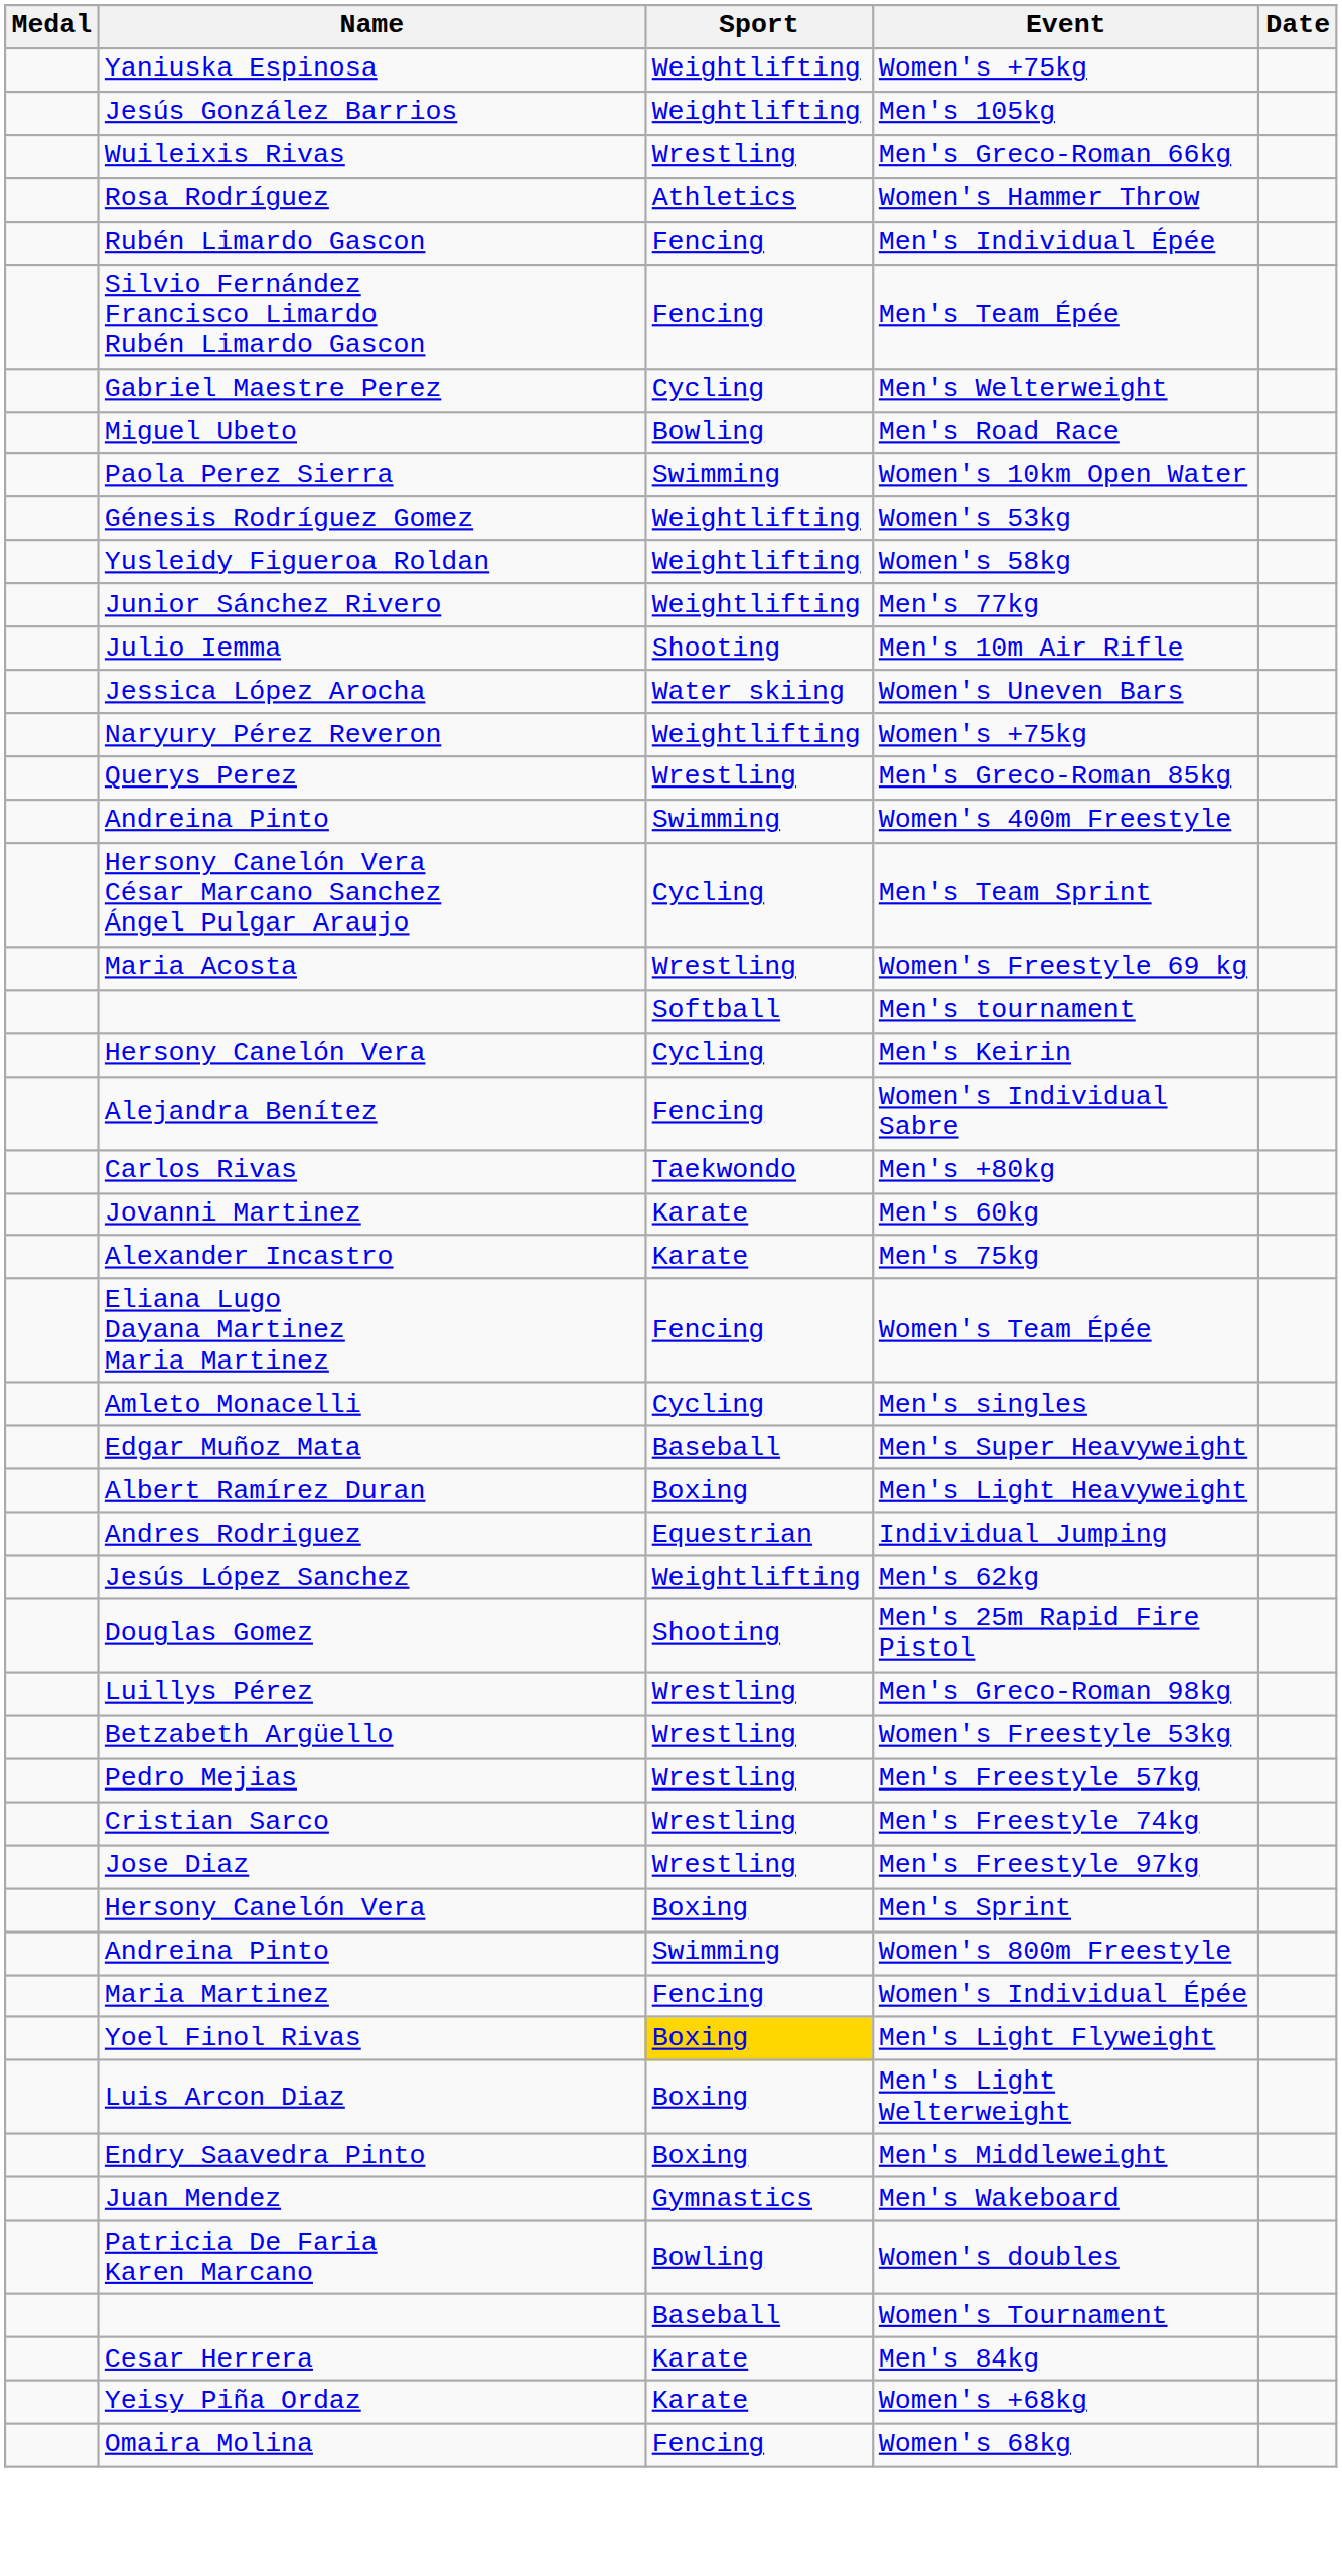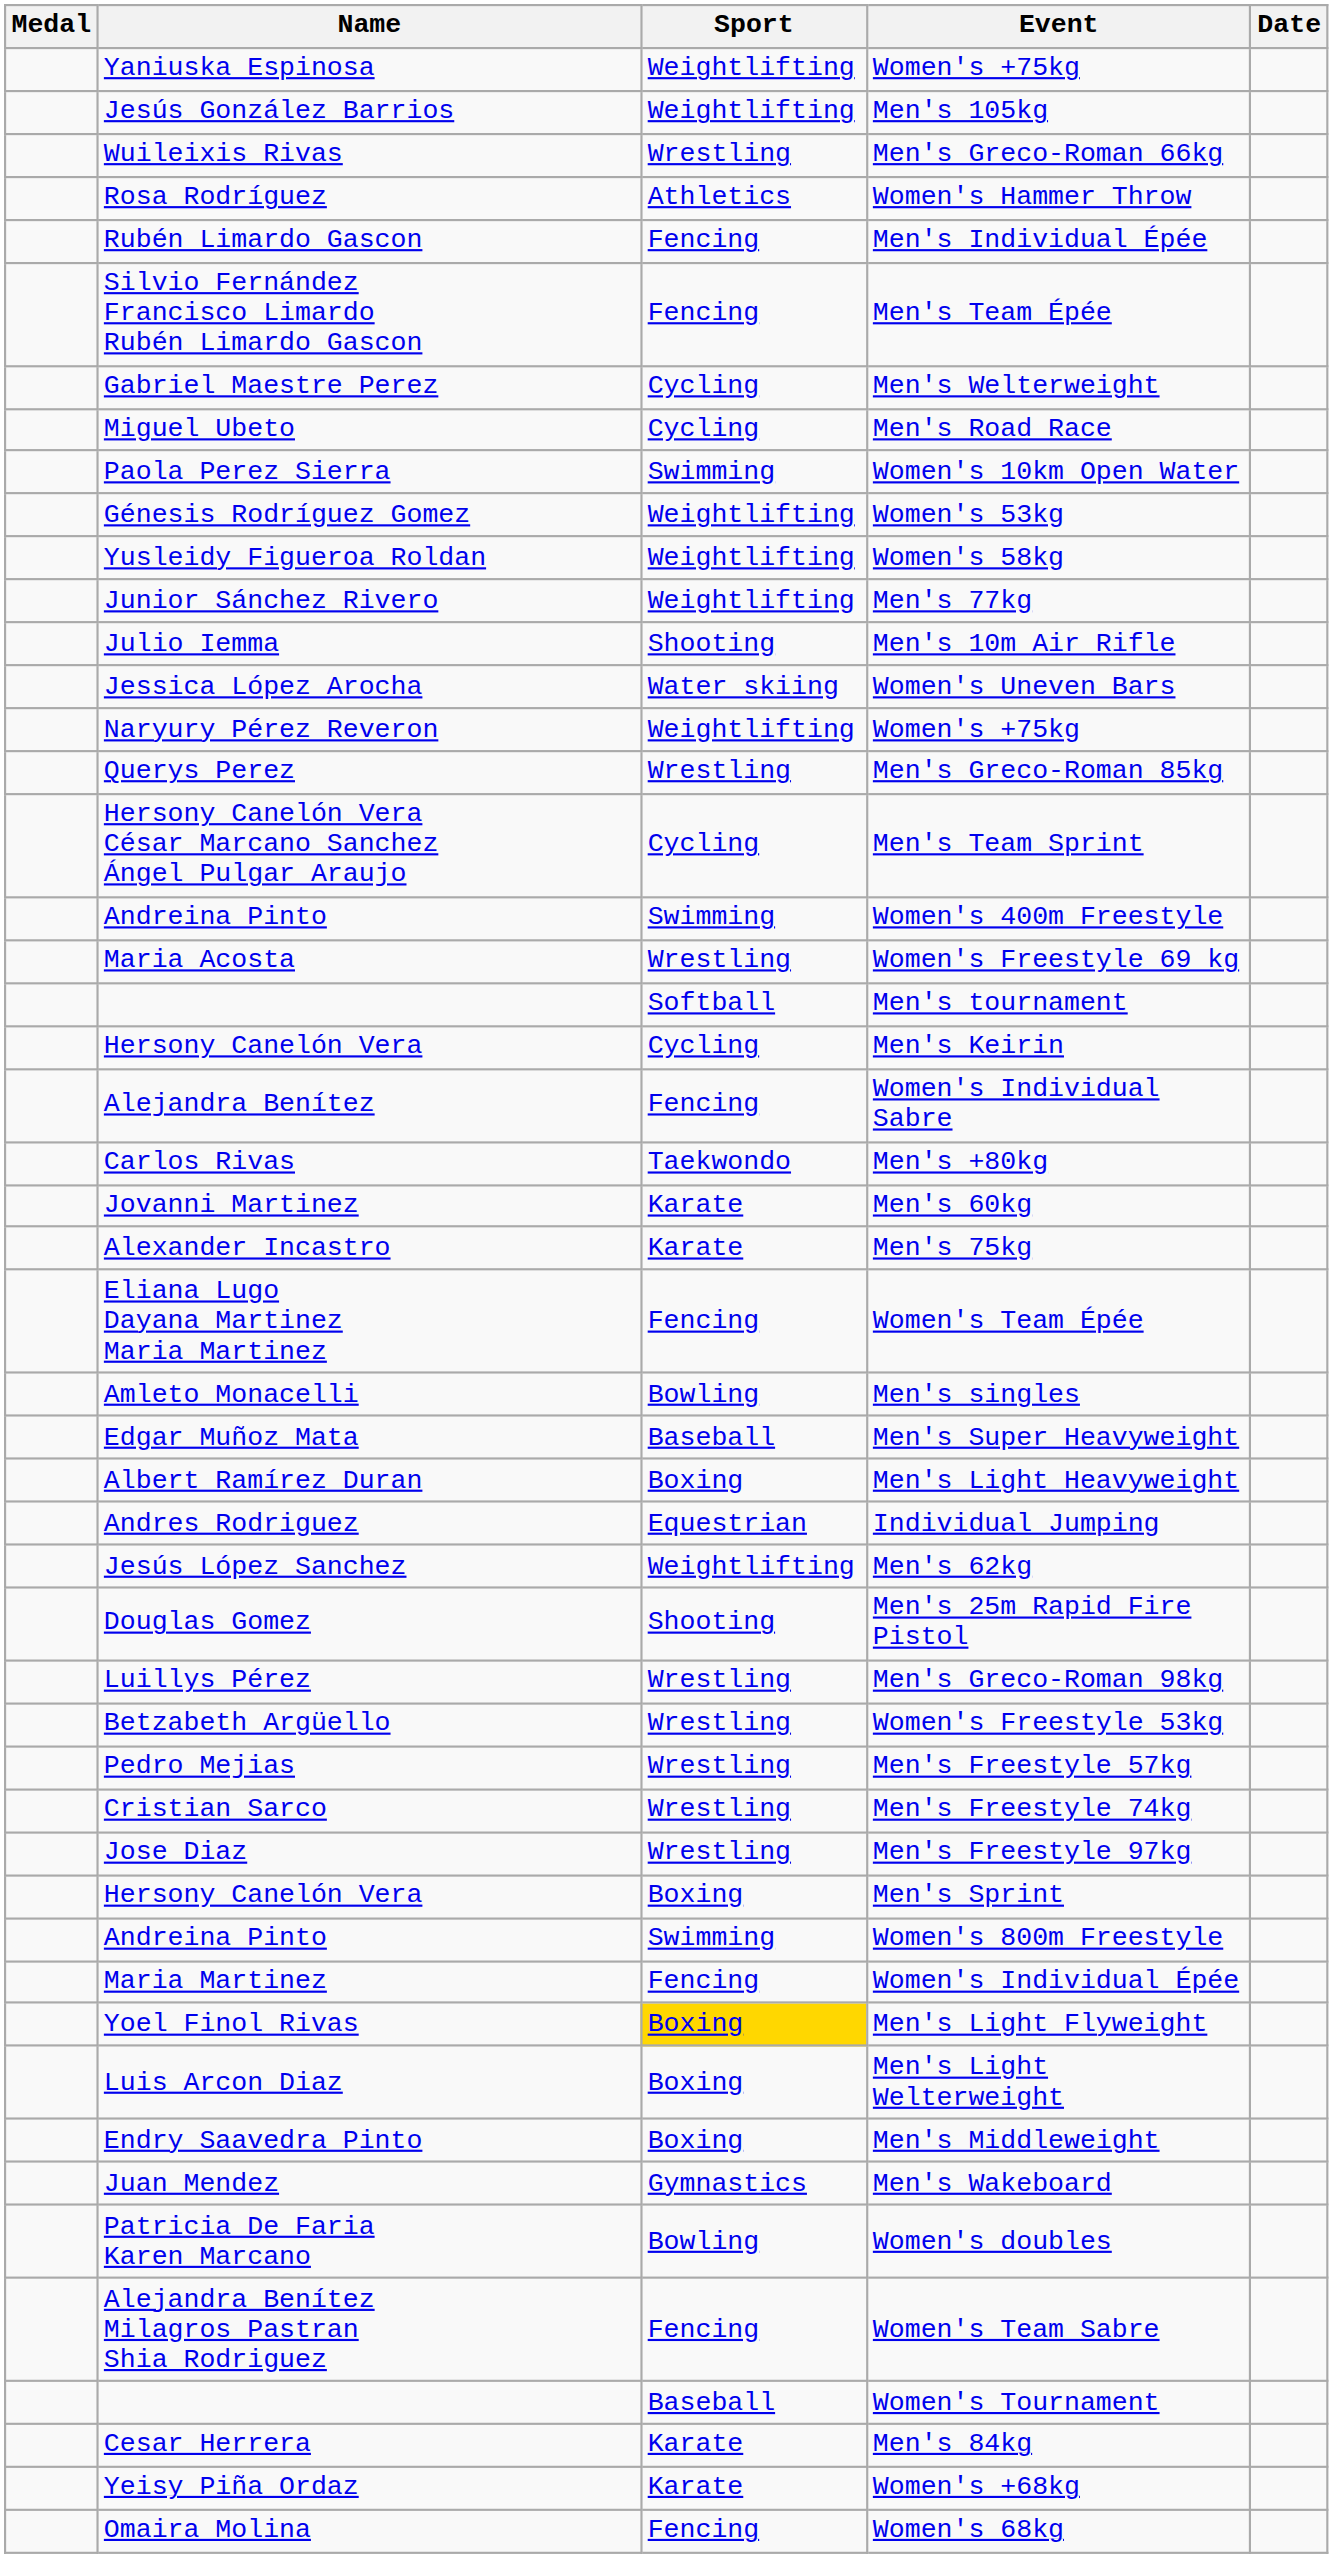 <table class="wikitable sortable" style="font-size:95%">
 <tr>
 <th>Medal</th>
 <th style="width:20em">Name</th>
 <th style="width:8em">Sport</th>
 <th style="width:14em">Event</th>
 <th>Date</th>
 </tr>
 <tr>
 <td></td>
 <td><a href='#'>Yaniuska Espinosa</a></td>
 <td><a href='#'>Weightlifting</a></td>
 <td><a href='#'>Women's +75kg</a></td>
 <td></td>
 </tr>
 <tr>
 <td></td>
 <td><a href='#'>Jesús González Barrios</a></td>
 <td><a href='#'>Weightlifting</a></td>
 <td><a href='#'>Men's 105kg</a></td>
 <td></td>
 </tr>
 <tr>
 <td></td>
 <td><a href='#'>Wuileixis Rivas</a></td>
 <td><a href='#'>Wrestling</a></td>
 <td><a href='#'>Men's Greco-Roman 66kg</a></td>
 <td></td>
 </tr>
 <tr>
 <td></td>
 <td><a href='#'>Rosa Rodríguez</a></td>
 <td><a href='#'>Athletics</a></td>
 <td><a href='#'>Women's Hammer Throw</a></td>
 <td></td>
 </tr>
 <tr>
 <td></td>
 <td><a href='#'>Rubén Limardo Gascon</a></td>
 <td><a href='#'>Fencing</a></td>
 <td><a href='#'>Men's Individual Épée</a></td>
 <td></td>
 </tr>
 <tr>
 <td></td>
 <td><a href='#'>Silvio Fernández</a><br><a href='#'>Francisco Limardo</a><br><a href='#'>Rubén Limardo Gascon</a></td>
 <td><a href='#'>Fencing</a></td>
 <td><a href='#'>Men's Team Épée</a></td>
 <td></td>
 </tr>
 <tr>
 <td></td>
 <td><a href='#'>Gabriel Maestre Perez</a></td>
 <td><a href='#'>Cycling</a></td>
 <td><a href='#'>Men's Welterweight</a></td>
 <td></td>
 </tr>
 <tr>
 <td></td>
 <td><a href='#'>Miguel Ubeto </a></td>
-<td><a href='#'>Bowling</a></td>
+<td><a href='#'>Cycling</a></td>
 <td><a href='#'>Men's Road Race</a></td>
 <td></td>
 </tr>
 <tr>
 <td></td>
 <td><a href='#'>Paola Perez Sierra</a></td>
 <td><a href='#'>Swimming</a></td>
 <td><a href='#'>Women's 10km Open Water</a></td>
 <td></td>
 </tr>
 <tr>
 <td></td>
 <td><a href='#'>Génesis Rodríguez Gomez</a></td>
 <td><a href='#'>Weightlifting</a></td>
 <td><a href='#'>Women's 53kg</a></td>
 <td></td>
 </tr>
 <tr>
 <td></td>
 <td><a href='#'>Yusleidy Figueroa Roldan</a></td>
 <td><a href='#'>Weightlifting</a></td>
 <td><a href='#'>Women's 58kg</a></td>
 <td></td>
 </tr>
 <tr>
 <td></td>
 <td><a href='#'>Junior Sánchez Rivero</a></td>
 <td><a href='#'>Weightlifting</a></td>
 <td><a href='#'>Men's 77kg</a></td>
 <td></td>
 </tr>
 <tr>
 <td></td>
 <td><a href='#'>Julio Iemma</a></td>
 <td><a href='#'>Shooting</a></td>
 <td><a href='#'>Men's 10m Air Rifle</a></td>
 <td></td>
 </tr>
 <tr>
 <td></td>
 <td><a href='#'>Jessica López Arocha</a></td>
 <td><a href='#'>Water skiing</a></td>
 <td><a href='#'>Women's Uneven Bars</a></td>
 <td></td>
 </tr>
 <tr>
 <td></td>
 <td><a href='#'>Naryury Pérez Reveron</a></td>
 <td><a href='#'>Weightlifting</a></td>
 <td><a href='#'>Women's +75kg</a></td>
 <td></td>
 </tr>
 <tr>
 <td></td>
 <td><a href='#'>Querys Perez</a></td>
 <td><a href='#'>Wrestling</a></td>
 <td><a href='#'>Men's Greco-Roman 85kg</a></td>
 <td></td>
 </tr>
 <tr>
 <td></td>
-<td><a href='#'>Andreina Pinto</a></td>
-<td><a href='#'>Swimming</a></td>
-<td><a href='#'>Women's 400m Freestyle</a></td>
+<td><a href='#'>Hersony Canelón Vera</a><br><a href='#'>César Marcano Sanchez</a><br><a href='#'>Ángel Pulgar Araujo</a></td>
+<td><a href='#'>Cycling</a></td>
+<td><a href='#'>Men's Team Sprint</a></td>
 <td></td>
 </tr>
 <tr>
 <td></td>
-<td><a href='#'>Hersony Canelón Vera</a><br><a href='#'>César Marcano Sanchez</a><br><a href='#'>Ángel Pulgar Araujo</a></td>
-<td><a href='#'>Cycling</a></td>
-<td><a href='#'>Men's Team Sprint</a></td>
+<td><a href='#'>Andreina Pinto</a></td>
+<td><a href='#'>Swimming</a></td>
+<td><a href='#'>Women's 400m Freestyle</a></td>
 <td></td>
 </tr>
 <tr>
 <td></td>
 <td><a href='#'>Maria Acosta</a></td>
 <td><a href='#'>Wrestling</a></td>
 <td><a href='#'>Women's Freestyle 69 kg</a></td>
 <td></td>
 </tr>
 <tr>
 <td></td>
 <td></td>
 <td><a href='#'>Softball</a></td>
 <td><a href='#'>Men's tournament</a></td>
 <td></td>
 </tr>
 <tr>
 <td></td>
 <td><a href='#'>Hersony Canelón Vera</a></td>
 <td><a href='#'>Cycling</a></td>
 <td><a href='#'>Men's Keirin</a></td>
 <td></td>
 </tr>
 <tr>
 <td></td>
 <td><a href='#'>Alejandra Benítez</a></td>
 <td><a href='#'>Fencing</a></td>
 <td><a href='#'>Women's Individual Sabre</a></td>
 <td></td>
 </tr>
 <tr>
 <td></td>
 <td><a href='#'>Carlos Rivas</a></td>
 <td><a href='#'>Taekwondo</a></td>
 <td><a href='#'>Men's +80kg</a></td>
 <td></td>
 </tr>
 <tr>
 <td></td>
 <td><a href='#'>Jovanni Martinez</a></td>
 <td><a href='#'>Karate</a></td>
 <td><a href='#'>Men's 60kg</a></td>
 <td></td>
 </tr>
 <tr>
 <td></td>
 <td><a href='#'>Alexander Incastro</a></td>
 <td><a href='#'>Karate</a></td>
 <td><a href='#'>Men's 75kg</a></td>
 <td></td>
 </tr>
 <tr>
 <td></td>
 <td><a href='#'>Eliana Lugo</a><br><a href='#'>Dayana Martinez</a><br><a href='#'>Maria Martinez</a></td>
 <td><a href='#'>Fencing</a></td>
 <td><a href='#'>Women's Team Épée</a></td>
 <td></td>
 </tr>
 <tr>
 <td></td>
 <td><a href='#'>Amleto Monacelli</a></td>
-<td><a href='#'>Cycling</a></td>
+<td><a href='#'>Bowling</a></td>
 <td><a href='#'>Men's singles</a></td>
 <td></td>
 </tr>
 <tr>
 <td></td>
 <td><a href='#'>Edgar Muñoz Mata</a></td>
 <td><a href='#'>Baseball</a></td>
 <td><a href='#'>Men's Super Heavyweight</a></td>
 <td></td>
 </tr>
 <tr>
 <td></td>
 <td><a href='#'>Albert Ramírez Duran</a></td>
 <td><a href='#'>Boxing</a></td>
 <td><a href='#'>Men's Light Heavyweight</a></td>
 <td></td>
 </tr>
 <tr>
 <td></td>
 <td><a href='#'>Andres Rodriguez</a></td>
 <td><a href='#'>Equestrian</a></td>
 <td><a href='#'>Individual Jumping</a></td>
 <td></td>
 </tr>
 <tr>
 <td></td>
 <td><a href='#'>Jesús López Sanchez</a></td>
 <td><a href='#'>Weightlifting</a></td>
 <td><a href='#'>Men's 62kg</a></td>
 <td></td>
 </tr>
 <tr>
 <td></td>
 <td><a href='#'>Douglas Gomez</a></td>
 <td><a href='#'>Shooting</a></td>
 <td><a href='#'>Men's 25m Rapid Fire Pistol</a></td>
 <td></td>
 </tr>
 <tr>
 <td></td>
 <td><a href='#'>Luillys Pérez</a></td>
 <td><a href='#'>Wrestling</a></td>
 <td><a href='#'>Men's Greco-Roman 98kg</a></td>
 <td></td>
 </tr>
 <tr>
 <td></td>
 <td><a href='#'>Betzabeth Argüello</a></td>
 <td><a href='#'>Wrestling</a></td>
 <td><a href='#'>Women's Freestyle 53kg</a></td>
 <td></td>
 </tr>
 <tr>
 <td></td>
 <td><a href='#'>Pedro Mejias</a></td>
 <td><a href='#'>Wrestling</a></td>
 <td><a href='#'>Men's Freestyle 57kg</a></td>
 <td></td>
 </tr>
 <tr>
 <td></td>
 <td><a href='#'>Cristian Sarco</a></td>
 <td><a href='#'>Wrestling</a></td>
 <td><a href='#'>Men's Freestyle 74kg</a></td>
 <td></td>
 </tr>
 <tr>
 <td></td>
 <td><a href='#'>Jose Diaz</a></td>
 <td><a href='#'>Wrestling</a></td>
 <td><a href='#'>Men's Freestyle 97kg</a></td>
 <td></td>
 </tr>
 <tr>
 <td></td>
 <td><a href='#'>Hersony Canelón Vera</a></td>
 <td><a href='#'>Boxing</a></td>
 <td><a href='#'>Men's Sprint</a></td>
 <td></td>
 </tr>
 <tr>
 <td></td>
 <td><a href='#'>Andreina Pinto</a></td>
 <td><a href='#'>Swimming</a></td>
 <td><a href='#'>Women's 800m Freestyle</a></td>
 <td></td>
 </tr>
 <tr>
 <td></td>
 <td><a href='#'>Maria Martinez</a></td>
 <td><a href='#'>Fencing</a></td>
 <td><a href='#'>Women's Individual Épée</a></td>
 <td></td>
 </tr>
 <tr>
 <td></td>
 <td><a href='#'>Yoel Finol Rivas</a></td>
 <td style="background: gold;"><a href='#'>Boxing</a></td>
 <td><a href='#'>Men's Light Flyweight</a></td>
 <td></td>
 </tr>
 <tr>
 <td></td>
 <td><a href='#'>Luis Arcon Diaz</a></td>
 <td><a href='#'>Boxing</a></td>
 <td><a href='#'>Men's Light Welterweight</a></td>
 <td></td>
 </tr>
 <tr>
 <td></td>
 <td><a href='#'>Endry Saavedra Pinto</a></td>
 <td><a href='#'>Boxing</a></td>
 <td><a href='#'>Men's Middleweight</a></td>
 <td></td>
 </tr>
 <tr>
 <td></td>
 <td><a href='#'>Juan Mendez</a></td>
 <td><a href='#'>Gymnastics</a></td>
 <td><a href='#'>Men's Wakeboard</a></td>
 <td></td>
 </tr>
 <tr>
 <td></td>
 <td><a href='#'>Patricia De Faria</a><br><a href='#'>Karen Marcano</a></td>
 <td><a href='#'>Bowling</a></td>
 <td><a href='#'>Women's doubles</a></td>
 <td></td>
 </tr>
 <tr>
 <td></td>
+<td><a href='#'>Alejandra Benítez</a><br><a href='#'>Milagros Pastran</a><br><a href='#'>Shia Rodriguez</a></td>
+<td><a href='#'>Fencing</a></td>
+<td><a href='#'>Women's Team Sabre</a></td>
+<td></td>
+</tr>
+<tr>
+<td></td>
 <td></td>
 <td><a href='#'>Baseball</a></td>
 <td><a href='#'>Women's Tournament</a></td>
 <td></td>
 </tr>
 <tr>
 <td></td>
 <td><a href='#'>Cesar Herrera</a></td>
 <td><a href='#'>Karate</a></td>
 <td><a href='#'>Men's 84kg</a></td>
 <td></td>
 </tr>
 <tr>
 <td></td>
 <td><a href='#'>Yeisy Piña Ordaz</a></td>
 <td><a href='#'>Karate</a></td>
 <td><a href='#'>Women's +68kg</a></td>
 <td></td>
 </tr>
 <tr>
 <td></td>
 <td><a href='#'>Omaira Molina</a></td>
 <td><a href='#'>Fencing</a></td>
 <td><a href='#'>Women's 68kg</a></td>
 <td></td>
 </tr>
 </table>
